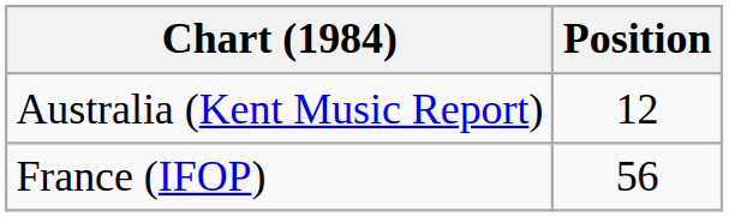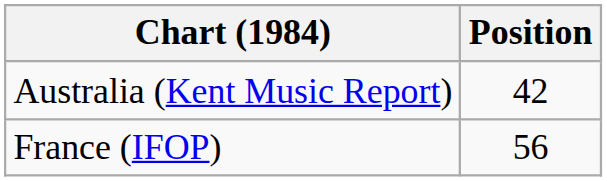 <table class="wikitable sortable">
 <tr>
 <th>Chart (1984)</th>
 <th>Position</th>
 </tr>
 <tr>
 <td>Australia (<a href='#'>Kent Music Report</a>)</td>
-<td align="center">12</td>
+<td align="center">42</td>
 </tr>
 <tr>
 <td>France (<a href='#'>IFOP</a>)</td>
 <td align="center">56</td>
 </tr>
 </table>
